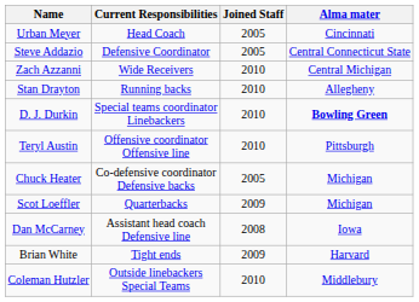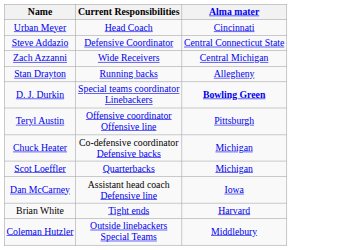 <table class="wikitable">
 <tr>
 <th>Name</th>
 <th>Current Responsibilities</th>
-<th>Joined Staff</th>
 <th><a href='#'>Alma mater</a></th>
 </tr>
 <tr align="center">
 <td><a href='#'>Urban Meyer</a></td>
 <td><a href='#'>Head Coach</a></td>
-<td>2005</td>
 <td><a href='#'>Cincinnati</a></td>
 </tr>
 <tr align="center">
 <td><a href='#'>Steve Addazio</a></td>
 <td><a href='#'>Defensive Coordinator</a></td>
-<td>2005</td>
 <td><a href='#'>Central Connecticut State</a></td>
 </tr>
 <tr align="center">
 <td><a href='#'>Zach Azzanni</a></td>
 <td><a href='#'>Wide Receivers</a></td>
-<td>2010</td>
 <td><a href='#'>Central Michigan</a></td>
 </tr>
 <tr align="center">
 <td><a href='#'>Stan Drayton</a></td>
 <td><a href='#'>Running backs</a></td>
-<td>2010</td>
 <td><a href='#'>Allegheny</a></td>
 </tr>
 <tr align="center">
 <td><a href='#'>D. J. Durkin</a></td>
 <td><a href='#'>Special teams coordinator</a><br><a href='#'>Linebackers</a></td>
-<td>2010</td>
 <td><strong><a href='#'>Bowling Green</a></strong></td>
 </tr>
 <tr align="center">
 <td><a href='#'>Teryl Austin</a></td>
 <td><a href='#'>Offensive coordinator</a><br><a href='#'>Offensive line</a></td>
-<td>2010</td>
 <td><a href='#'>Pittsburgh</a></td>
 </tr>
 <tr align="center">
 <td><a href='#'>Chuck Heater</a></td>
 <td>Co-defensive coordinator<br><a href='#'>Defensive backs</a></td>
-<td>2005</td>
 <td><a href='#'>Michigan</a></td>
 </tr>
 <tr align="center">
 <td><a href='#'>Scot Loeffler</a></td>
 <td><a href='#'>Quarterbacks</a></td>
-<td>2009</td>
 <td><a href='#'>Michigan</a></td>
 </tr>
 <tr align="center">
 <td><a href='#'>Dan McCarney</a></td>
 <td>Assistant head coach<br><a href='#'>Defensive line</a></td>
-<td>2008</td>
 <td><a href='#'>Iowa</a></td>
 </tr>
 <tr align="center">
 <td>Brian White</td>
 <td><a href='#'>Tight ends</a></td>
-<td>2009</td>
 <td><a href='#'>Harvard</a></td>
 </tr>
 <tr align="center">
 <td><a href='#'>Coleman Hutzler</a></td>
 <td><a href='#'>Outside linebackers</a><br><a href='#'>Special Teams</a></td>
-<td>2010</td>
 <td><a href='#'>Middlebury</a></td>
 </tr>
 </table>
